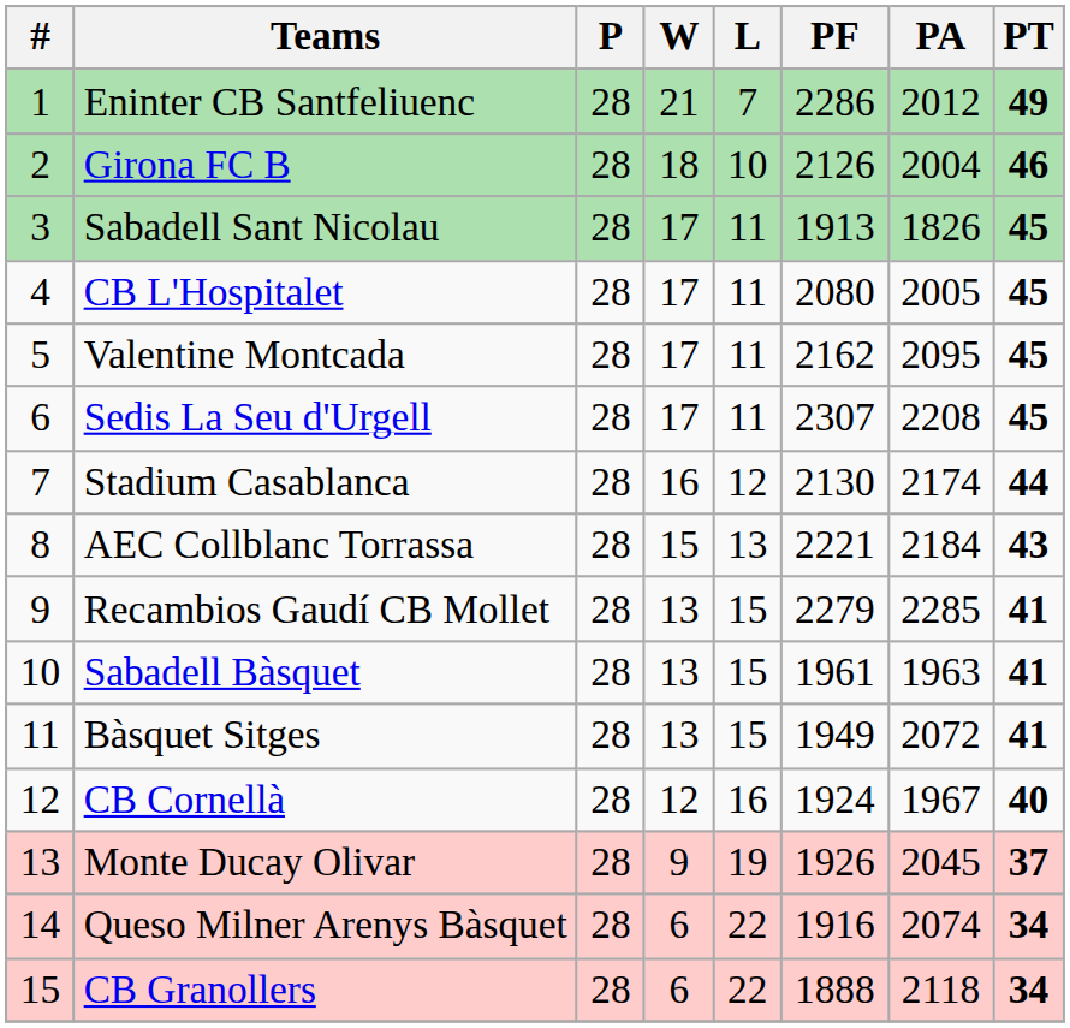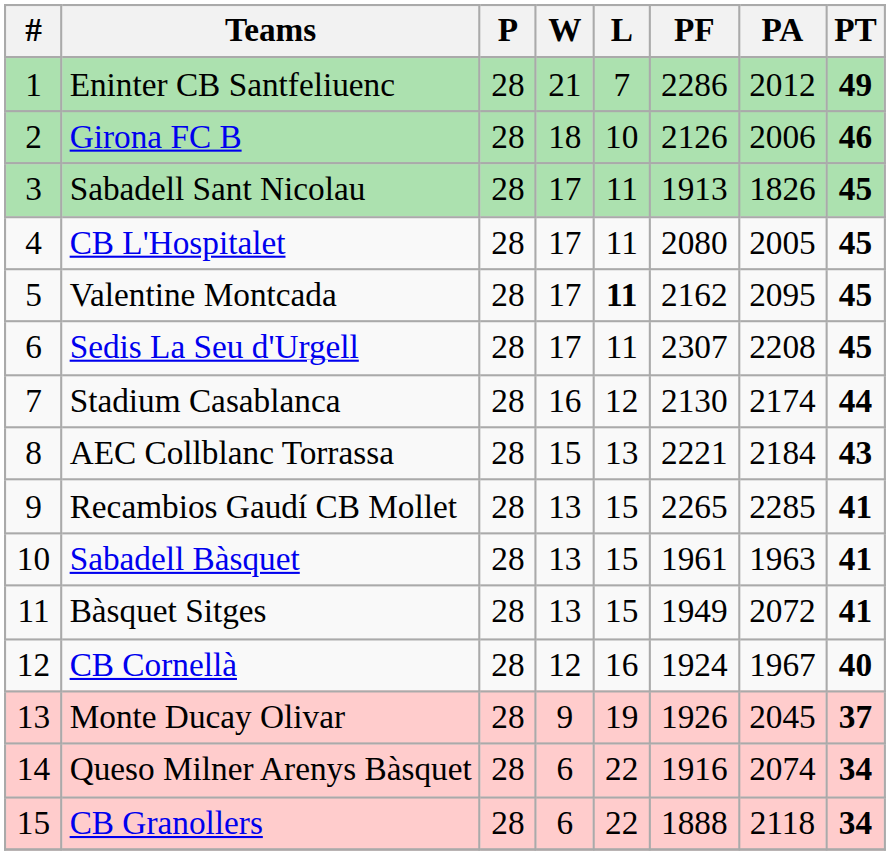 <table class="wikitable" style="text-align: center;">
 <tr>
 <th width=20>#</th>
 <th>Teams</th>
 <th width=20>P</th>
 <th width=20>W</th>
 <th width=20>L</th>
 <th width=35>PF</th>
 <th width=35>PA</th>
 <th width=20>PT</th>
 </tr>
 <tr bgcolor=ACE1AF>
 <td>1</td>
 <td align="left">Eninter CB Santfeliuenc</td>
 <td>28</td>
 <td>21</td>
 <td>7</td>
 <td>2286</td>
 <td>2012</td>
 <td><strong>49</strong></td>
 </tr>
 <tr bgcolor=ACE1AF>
 <td>2</td>
 <td align="left"><a href='#'>Girona FC B</a></td>
 <td>28</td>
 <td>18</td>
 <td>10</td>
 <td>2126</td>
-<td>2004</td>
+<td>2006</td>
 <td><strong>46</strong></td>
 </tr>
 <tr bgcolor=ACE1AF>
 <td>3</td>
 <td align="left">Sabadell Sant Nicolau</td>
 <td>28</td>
 <td>17</td>
 <td>11</td>
 <td>1913</td>
 <td>1826</td>
 <td><strong>45</strong></td>
 </tr>
 <tr>
 <td>4</td>
 <td align="left"><a href='#'>CB L'Hospitalet</a></td>
 <td>28</td>
 <td>17</td>
 <td>11</td>
 <td>2080</td>
 <td>2005</td>
 <td><strong>45</strong></td>
 </tr>
 <tr>
 <td>5</td>
 <td align="left">Valentine Montcada</td>
 <td>28</td>
 <td>17</td>
-<td>11</td>
+<td><strong>11</strong></td>
 <td>2162</td>
 <td>2095</td>
 <td><strong>45</strong></td>
 </tr>
 <tr>
 <td>6</td>
 <td align="left"><a href='#'>Sedis La Seu d'Urgell</a></td>
 <td>28</td>
 <td>17</td>
 <td>11</td>
 <td>2307</td>
 <td>2208</td>
 <td><strong>45</strong></td>
 </tr>
 <tr>
 <td>7</td>
 <td align="left">Stadium Casablanca</td>
 <td>28</td>
 <td>16</td>
 <td>12</td>
 <td>2130</td>
 <td>2174</td>
 <td><strong>44</strong></td>
 </tr>
 <tr>
 <td>8</td>
 <td align="left">AEC Collblanc Torrassa</td>
 <td>28</td>
 <td>15</td>
 <td>13</td>
 <td>2221</td>
 <td>2184</td>
 <td><strong>43</strong></td>
 </tr>
 <tr>
 <td>9</td>
 <td align="left">Recambios Gaudí CB Mollet</td>
 <td>28</td>
 <td>13</td>
 <td>15</td>
-<td>2279</td>
+<td>2265</td>
 <td>2285</td>
 <td><strong>41</strong></td>
 </tr>
 <tr>
 <td>10</td>
 <td align="left"><a href='#'>Sabadell Bàsquet</a></td>
 <td>28</td>
 <td>13</td>
 <td>15</td>
 <td>1961</td>
 <td>1963</td>
 <td><strong>41</strong></td>
 </tr>
 <tr>
 <td>11</td>
 <td align="left">Bàsquet Sitges</td>
 <td>28</td>
 <td>13</td>
 <td>15</td>
 <td>1949</td>
 <td>2072</td>
 <td><strong>41</strong></td>
 </tr>
 <tr>
 <td>12</td>
 <td align="left"><a href='#'>CB Cornellà</a></td>
 <td>28</td>
 <td>12</td>
 <td>16</td>
 <td>1924</td>
 <td>1967</td>
 <td><strong>40</strong></td>
 </tr>
 <tr bgcolor=FFCCCC>
 <td>13</td>
 <td align="left">Monte Ducay Olivar</td>
 <td>28</td>
 <td>9</td>
 <td>19</td>
 <td>1926</td>
 <td>2045</td>
 <td><strong>37</strong></td>
 </tr>
 <tr bgcolor=FFCCCC>
 <td>14</td>
 <td align="left">Queso Milner Arenys Bàsquet</td>
 <td>28</td>
 <td>6</td>
 <td>22</td>
 <td>1916</td>
 <td>2074</td>
 <td><strong>34</strong></td>
 </tr>
 <tr bgcolor=FFCCCC>
 <td>15</td>
 <td align="left"><a href='#'>CB Granollers</a></td>
 <td>28</td>
 <td>6</td>
 <td>22</td>
 <td>1888</td>
 <td>2118</td>
 <td><strong>34</strong></td>
 </tr>
 <tr>
 </tr>
 </table>
